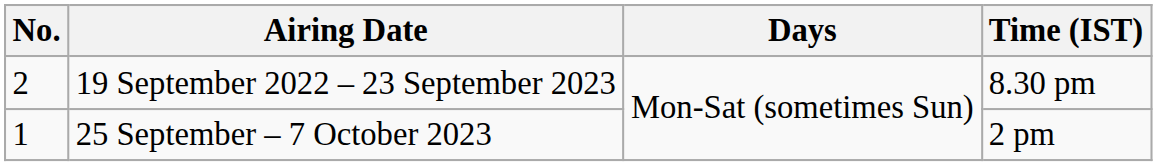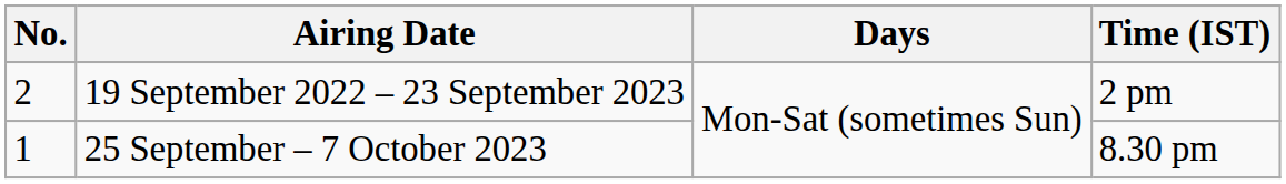 <table class="wikitable">
 <tr>
 <th>No.</th>
 <th>Airing Date</th>
 <th>Days</th>
 <th>Time (IST)</th>
 </tr>
 <tr>
 <td>2</td>
 <td>19 September 2022 – 23 September 2023</td>
 <td rowspan="2">Mon-Sat (sometimes Sun)</td>
-<td>8.30 pm</td>
+<td>2 pm</td>
 </tr>
 <tr>
 <td>1</td>
 <td>25 September – 7 October 2023</td>
-<td>2 pm</td>
+<td>8.30 pm</td>
 </tr>
 </table>
